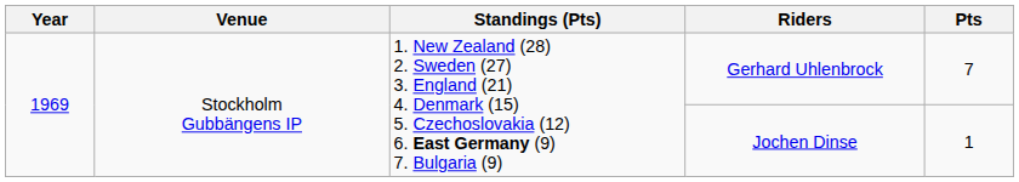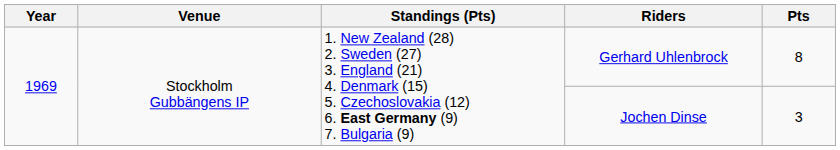 <table class="wikitable"   style="font-size: 95%; width: 70%; text-align: center;">
 <tr>
 <th width=40>Year</th>
 <th width=150>Venue</th>
 <th width=150>Standings (Pts)</th>
 <th width=120>Riders</th>
 <th width=40>Pts</th>
 </tr>
 <tr>
 <td rowspan="2"><a href='#'>1969</a></td>
 <td rowspan="2"><br>Stockholm<br><a href='#'>Gubbängens IP</a></td>
 <td rowspan="2" style="text-align: left;">1.  <a href='#'>New Zealand</a> (28) <br>2.  <a href='#'>Sweden</a> (27)<br>3.  <a href='#'>England</a> (21)<br>4.  <a href='#'>Denmark</a> (15)<br>5.  <a href='#'>Czechoslovakia</a> (12)<br>6.  <strong>East Germany</strong> (9)<br>7.  <a href='#'>Bulgaria</a> (9)</td>
 <td><a href='#'>Gerhard Uhlenbrock</a></td>
-<td>7</td>
+<td>8</td>
 </tr>
 <tr>
 <td><a href='#'>Jochen Dinse</a></td>
-<td>1</td>
+<td>3</td>
 </tr>
 </table>
